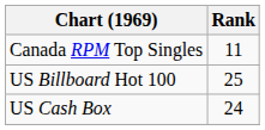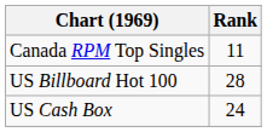 <table class="wikitable">
 <tr>
 <th>Chart (1969)</th>
 <th style="text-align:center;">Rank</th>
 </tr>
 <tr>
 <td>Canada <em><a href='#'>RPM</a></em> Top Singles</td>
 <td style="text-align:center;">11</td>
 </tr>
 <tr>
 <td>US <em>Billboard</em> Hot 100</td>
-<td style="text-align:center;">25</td>
+<td style="text-align:center;">28</td>
 </tr>
 <tr>
 <td>US <em>Cash Box</em></td>
 <td style="text-align:center;">24</td>
 </tr>
 <tr>
 </tr>
 </table>
